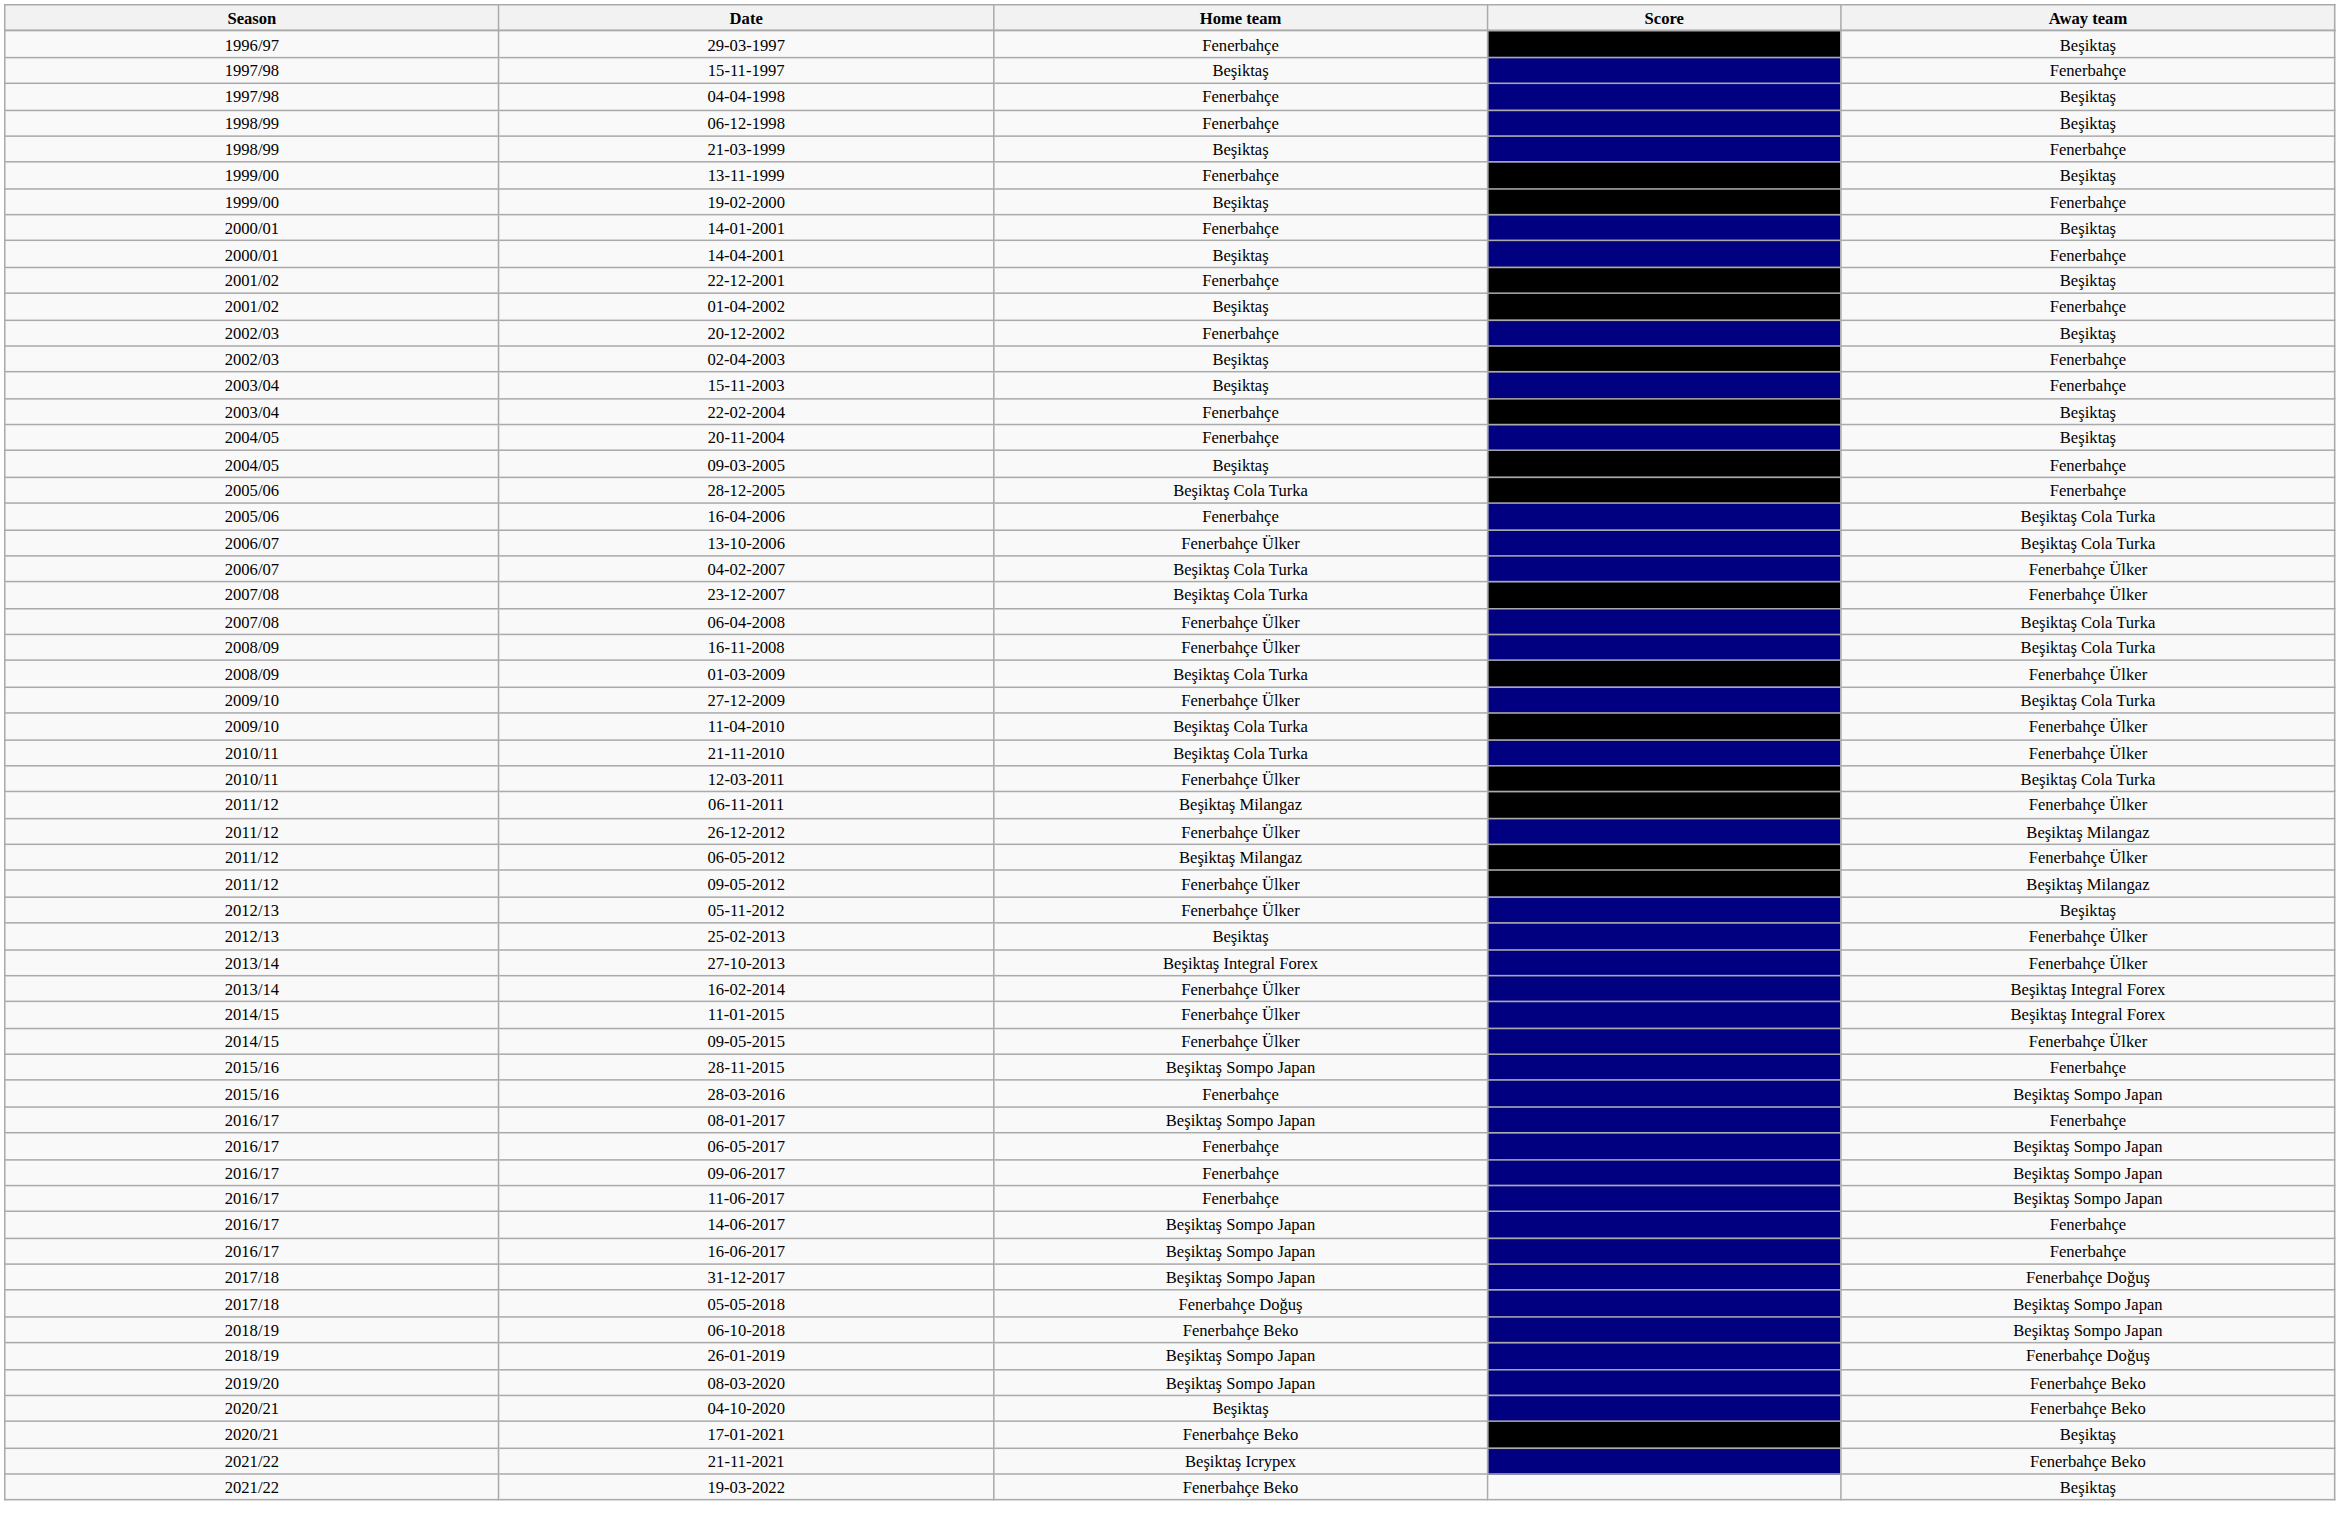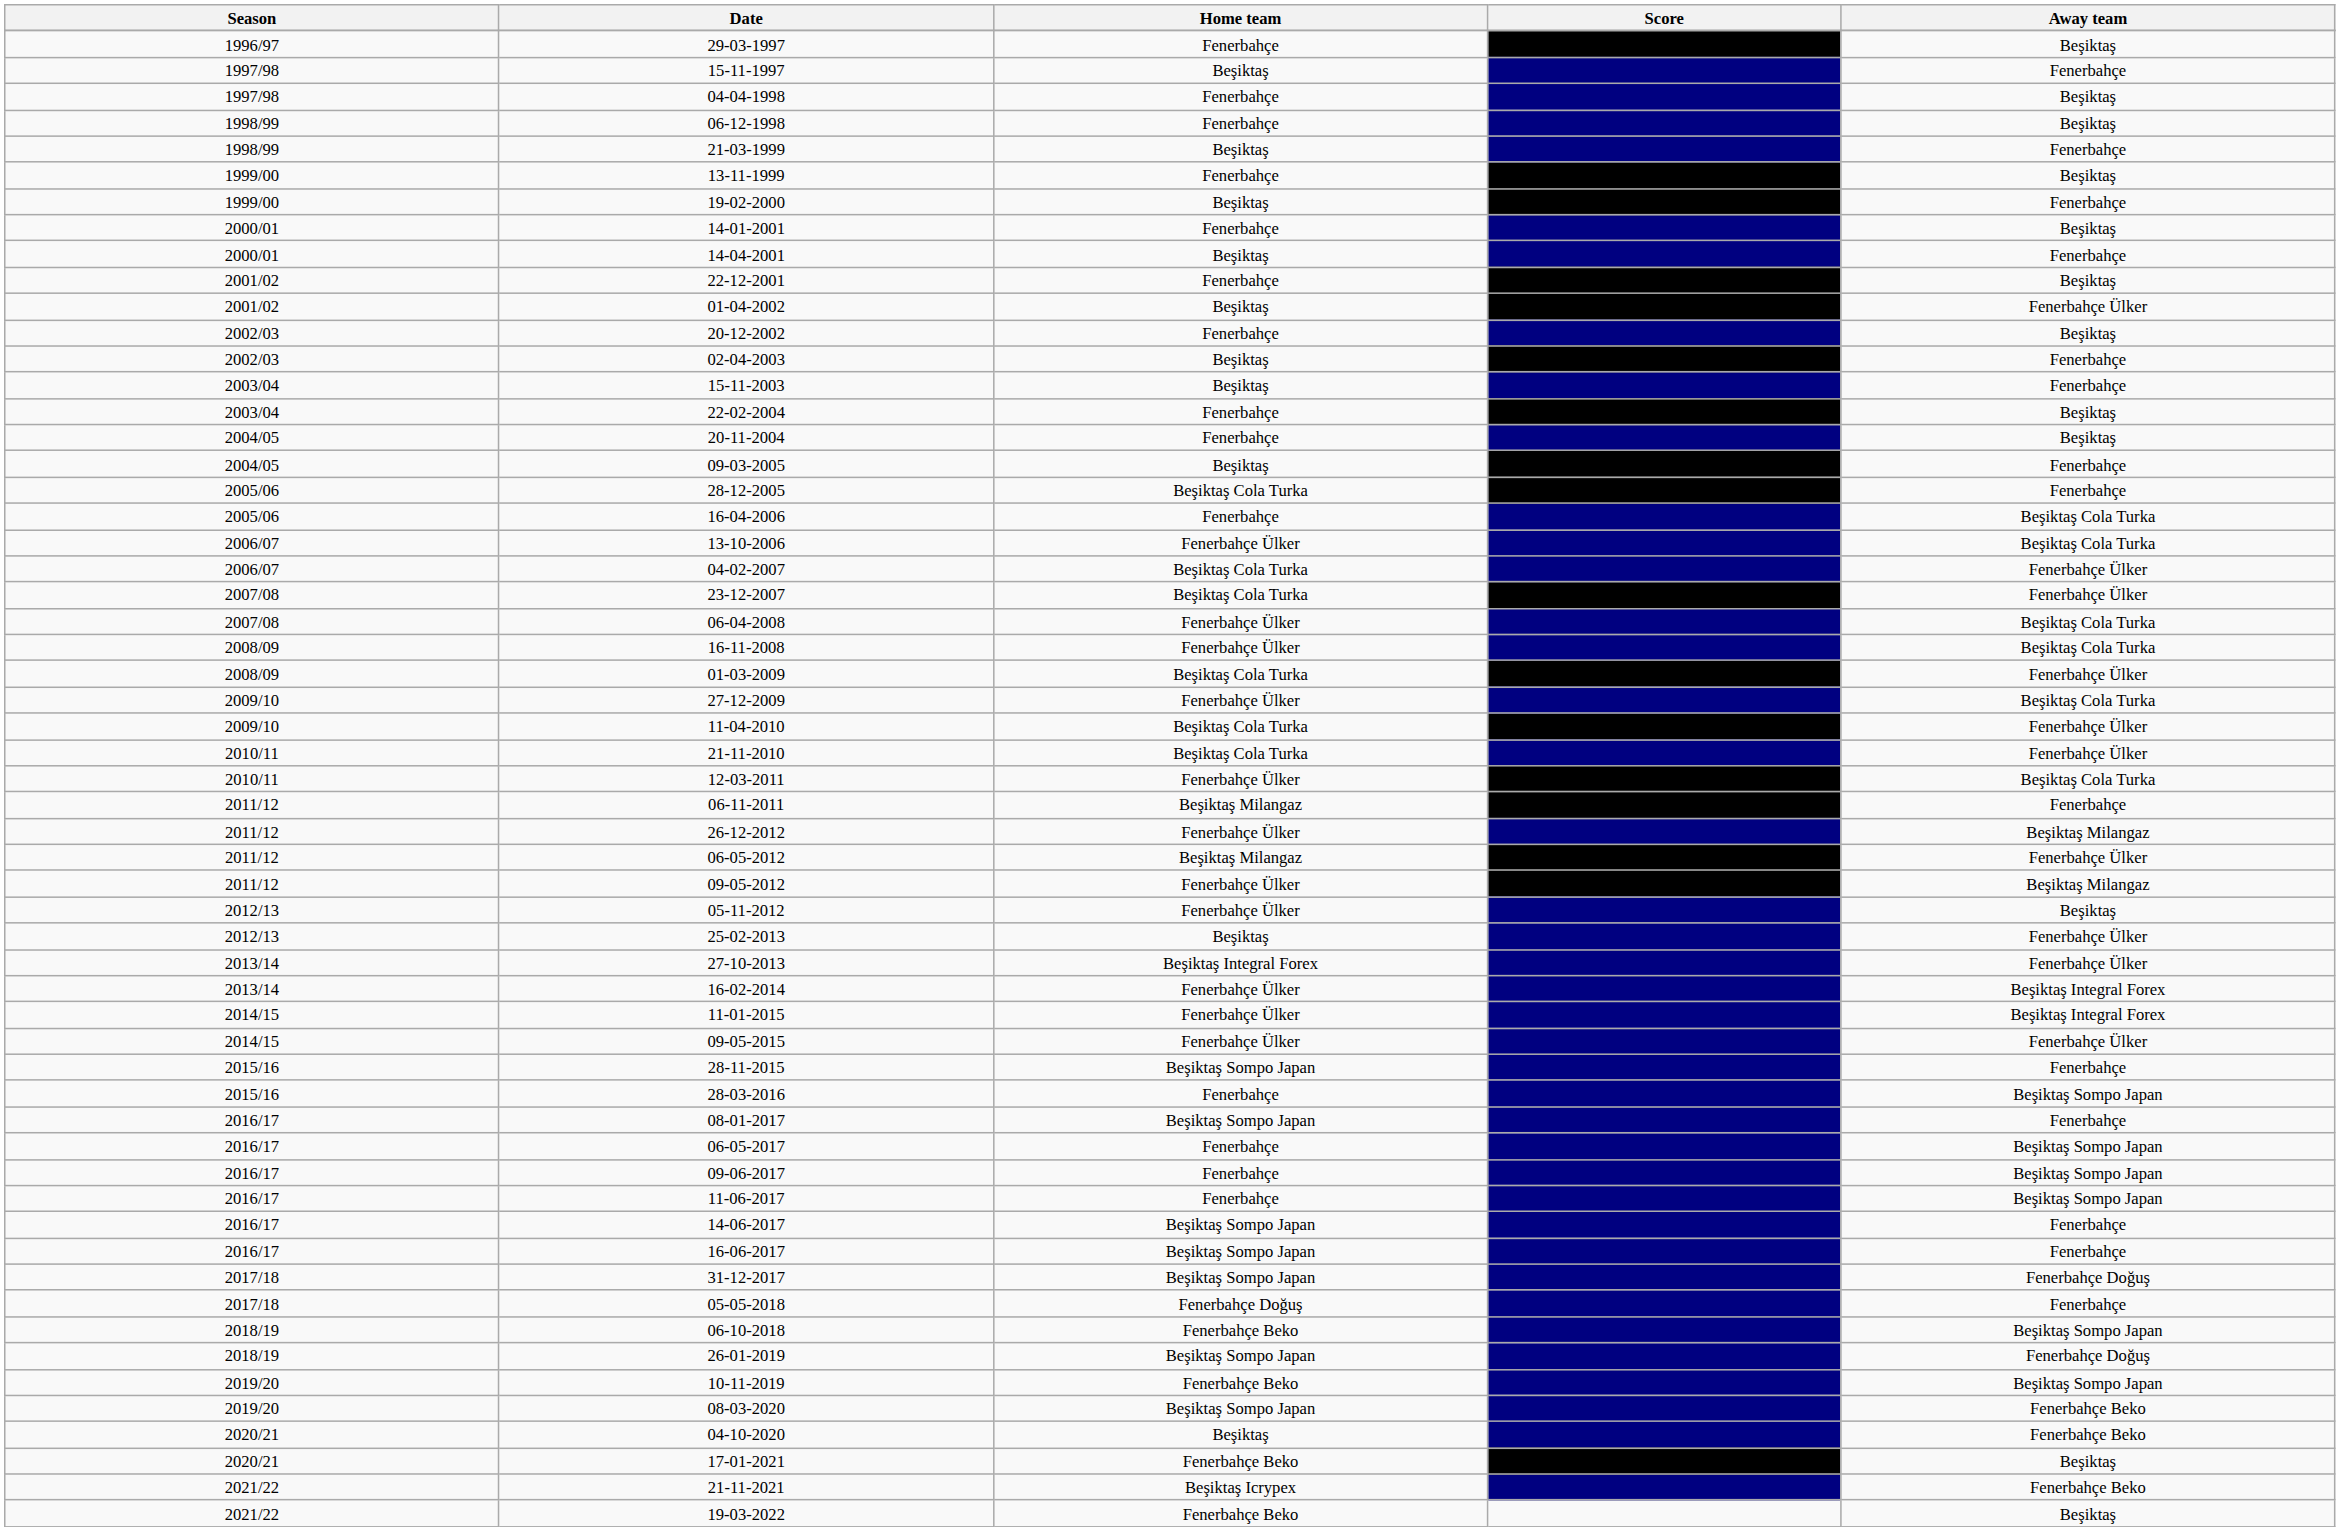 <table class="wikitable" style="text-align: center; width=20%; font-size: 11px">
 <tr>
 <th rowspan=1 width=7%>Season</th>
 <th rowspan=1 width=7%>Date</th>
 <th rowspan=1 width=7%>Home team</th>
 <th rowspan=1 width=5%>Score</th>
 <th rowspan=1 width=7%>Away team</th>
 </tr>
 <tr>
 </tr>
 <tr>
 <td>1996/97</td>
 <td>29-03-1997</td>
 <td>Fenerbahçe</td>
 <td bgcolor=black></td>
 <td>Beşiktaş</td>
 </tr>
 <tr>
 <td>1997/98</td>
 <td>15-11-1997</td>
 <td>Beşiktaş</td>
 <td bgcolor=navy></td>
 <td>Fenerbahçe</td>
 </tr>
 <tr>
 <td>1997/98</td>
 <td>04-04-1998</td>
 <td>Fenerbahçe</td>
 <td bgcolor=navy></td>
 <td>Beşiktaş</td>
 </tr>
 <tr>
 <td>1998/99</td>
 <td>06-12-1998</td>
 <td>Fenerbahçe</td>
 <td bgcolor=navy></td>
 <td>Beşiktaş</td>
 </tr>
 <tr>
 <td>1998/99</td>
 <td>21-03-1999</td>
 <td>Beşiktaş</td>
 <td bgcolor=navy></td>
 <td>Fenerbahçe</td>
 </tr>
 <tr>
 <td>1999/00</td>
 <td>13-11-1999</td>
 <td>Fenerbahçe</td>
 <td bgcolor=black></td>
 <td>Beşiktaş</td>
 </tr>
 <tr>
 <td>1999/00</td>
 <td>19-02-2000</td>
 <td>Beşiktaş</td>
 <td bgcolor=black></td>
 <td>Fenerbahçe</td>
 </tr>
 <tr>
 <td>2000/01</td>
 <td>14-01-2001</td>
 <td>Fenerbahçe</td>
 <td bgcolor=navy></td>
 <td>Beşiktaş</td>
 </tr>
 <tr>
 <td>2000/01</td>
 <td>14-04-2001</td>
 <td>Beşiktaş</td>
 <td bgcolor=navy></td>
 <td>Fenerbahçe</td>
 </tr>
 <tr>
 <td>2001/02</td>
 <td>22-12-2001</td>
 <td>Fenerbahçe</td>
 <td bgcolor=black></td>
 <td>Beşiktaş</td>
 </tr>
 <tr>
 <td>2001/02</td>
 <td>01-04-2002</td>
 <td>Beşiktaş</td>
 <td bgcolor=black></td>
-<td>Fenerbahçe</td>
+<td>Fenerbahçe Ülker</td>
 </tr>
 <tr>
 <td>2002/03</td>
 <td>20-12-2002</td>
 <td>Fenerbahçe</td>
 <td bgcolor=navy></td>
 <td>Beşiktaş</td>
 </tr>
 <tr>
 <td>2002/03</td>
 <td>02-04-2003</td>
 <td>Beşiktaş</td>
 <td bgcolor=black></td>
 <td>Fenerbahçe</td>
 </tr>
 <tr>
 <td>2003/04</td>
 <td>15-11-2003</td>
 <td>Beşiktaş</td>
 <td bgcolor=navy></td>
 <td>Fenerbahçe</td>
 </tr>
 <tr>
 <td>2003/04</td>
 <td>22-02-2004</td>
 <td>Fenerbahçe</td>
 <td bgcolor=black></td>
 <td>Beşiktaş</td>
 </tr>
 <tr>
 <td>2004/05</td>
 <td>20-11-2004</td>
 <td>Fenerbahçe</td>
 <td bgcolor=navy></td>
 <td>Beşiktaş</td>
 </tr>
 <tr>
 <td>2004/05</td>
 <td>09-03-2005</td>
 <td>Beşiktaş</td>
 <td bgcolor=black></td>
 <td>Fenerbahçe</td>
 </tr>
 <tr>
 <td>2005/06</td>
 <td>28-12-2005</td>
 <td>Beşiktaş Cola Turka</td>
 <td bgcolor=black></td>
 <td>Fenerbahçe</td>
 </tr>
 <tr>
 <td>2005/06</td>
 <td>16-04-2006</td>
 <td>Fenerbahçe</td>
 <td bgcolor=navy></td>
 <td>Beşiktaş Cola Turka</td>
 </tr>
 <tr>
 <td>2006/07</td>
 <td>13-10-2006</td>
 <td>Fenerbahçe Ülker</td>
 <td bgcolor=navy></td>
 <td>Beşiktaş Cola Turka</td>
 </tr>
 <tr>
 <td>2006/07</td>
 <td>04-02-2007</td>
 <td>Beşiktaş Cola Turka</td>
 <td bgcolor=navy></td>
 <td>Fenerbahçe Ülker</td>
 </tr>
 <tr>
 <td>2007/08</td>
 <td>23-12-2007</td>
 <td>Beşiktaş Cola Turka</td>
 <td bgcolor=black></td>
 <td>Fenerbahçe Ülker</td>
 </tr>
 <tr>
 <td>2007/08</td>
 <td>06-04-2008</td>
 <td>Fenerbahçe Ülker</td>
 <td bgcolor=navy></td>
 <td>Beşiktaş Cola Turka</td>
 </tr>
 <tr>
 <td>2008/09</td>
 <td>16-11-2008</td>
 <td>Fenerbahçe Ülker</td>
 <td bgcolor=navy></td>
 <td>Beşiktaş Cola Turka</td>
 </tr>
 <tr>
 <td>2008/09</td>
 <td>01-03-2009</td>
 <td>Beşiktaş Cola Turka</td>
 <td bgcolor=black></td>
 <td>Fenerbahçe Ülker</td>
 </tr>
 <tr>
 <td>2009/10</td>
 <td>27-12-2009</td>
 <td>Fenerbahçe Ülker</td>
 <td bgcolor=navy></td>
 <td>Beşiktaş Cola Turka</td>
 </tr>
 <tr>
 <td>2009/10</td>
 <td>11-04-2010</td>
 <td>Beşiktaş Cola Turka</td>
 <td bgcolor=black></td>
 <td>Fenerbahçe Ülker</td>
 </tr>
 <tr>
 <td>2010/11</td>
 <td>21-11-2010</td>
 <td>Beşiktaş Cola Turka</td>
 <td bgcolor=navy></td>
 <td>Fenerbahçe Ülker</td>
 </tr>
 <tr>
 <td>2010/11</td>
 <td>12-03-2011</td>
 <td>Fenerbahçe Ülker</td>
 <td bgcolor=black></td>
 <td>Beşiktaş Cola Turka</td>
 </tr>
 <tr>
 <td>2011/12</td>
 <td>06-11-2011</td>
 <td>Beşiktaş Milangaz</td>
 <td bgcolor=black></td>
-<td>Fenerbahçe Ülker</td>
+<td>Fenerbahçe</td>
 </tr>
 <tr>
 <td>2011/12</td>
 <td>26-12-2012</td>
 <td>Fenerbahçe Ülker</td>
 <td bgcolor=navy></td>
 <td>Beşiktaş Milangaz</td>
 </tr>
 <tr>
 <td>2011/12</td>
 <td>06-05-2012</td>
 <td>Beşiktaş Milangaz</td>
 <td bgcolor=black></td>
 <td>Fenerbahçe Ülker</td>
 </tr>
 <tr>
 <td>2011/12</td>
 <td>09-05-2012</td>
 <td>Fenerbahçe Ülker</td>
 <td bgcolor=black></td>
 <td>Beşiktaş Milangaz</td>
 </tr>
 <tr>
 <td>2012/13</td>
 <td>05-11-2012</td>
 <td>Fenerbahçe Ülker</td>
 <td bgcolor=navy></td>
 <td>Beşiktaş</td>
 </tr>
 <tr>
 <td>2012/13</td>
 <td>25-02-2013</td>
 <td>Beşiktaş</td>
 <td bgcolor=navy></td>
 <td>Fenerbahçe Ülker</td>
 </tr>
 <tr>
 <td>2013/14</td>
 <td>27-10-2013</td>
 <td>Beşiktaş Integral Forex</td>
 <td bgcolor=navy></td>
 <td>Fenerbahçe Ülker</td>
 </tr>
 <tr>
 <td>2013/14</td>
 <td>16-02-2014</td>
 <td>Fenerbahçe Ülker</td>
 <td bgcolor=navy></td>
 <td>Beşiktaş Integral Forex</td>
 </tr>
 <tr>
 <td>2014/15</td>
 <td>11-01-2015</td>
 <td>Fenerbahçe Ülker</td>
 <td bgcolor=navy></td>
 <td>Beşiktaş Integral Forex</td>
 </tr>
 <tr>
 <td>2014/15</td>
 <td>09-05-2015</td>
 <td>Fenerbahçe Ülker</td>
 <td bgcolor=navy></td>
 <td>Fenerbahçe Ülker</td>
 </tr>
 <tr>
 <td>2015/16</td>
 <td>28-11-2015</td>
 <td>Beşiktaş Sompo Japan</td>
 <td bgcolor=navy></td>
 <td>Fenerbahçe</td>
 </tr>
 <tr>
 <td>2015/16</td>
 <td>28-03-2016</td>
 <td>Fenerbahçe</td>
 <td bgcolor=navy></td>
 <td>Beşiktaş Sompo Japan</td>
 </tr>
 <tr>
 <td>2016/17</td>
 <td>08-01-2017</td>
 <td>Beşiktaş Sompo Japan</td>
 <td bgcolor=navy></td>
 <td>Fenerbahçe</td>
 </tr>
 <tr>
 <td>2016/17</td>
 <td>06-05-2017</td>
 <td>Fenerbahçe</td>
 <td bgcolor=navy></td>
 <td>Beşiktaş Sompo Japan</td>
 </tr>
 <tr>
 <td>2016/17</td>
 <td>09-06-2017</td>
 <td>Fenerbahçe</td>
 <td bgcolor=navy></td>
 <td>Beşiktaş Sompo Japan</td>
 </tr>
 <tr>
 <td>2016/17</td>
 <td>11-06-2017</td>
 <td>Fenerbahçe</td>
 <td bgcolor=navy></td>
 <td>Beşiktaş Sompo Japan</td>
 </tr>
 <tr>
 <td>2016/17</td>
 <td>14-06-2017</td>
 <td>Beşiktaş Sompo Japan</td>
 <td bgcolor=navy></td>
 <td>Fenerbahçe</td>
 </tr>
 <tr>
 <td>2016/17</td>
 <td>16-06-2017</td>
 <td>Beşiktaş Sompo Japan</td>
 <td bgcolor=navy></td>
 <td>Fenerbahçe</td>
 </tr>
 <tr>
 <td>2017/18</td>
 <td>31-12-2017</td>
 <td>Beşiktaş Sompo Japan</td>
 <td bgcolor=navy></td>
 <td>Fenerbahçe Doğuş</td>
 </tr>
 <tr>
 <td>2017/18</td>
 <td>05-05-2018</td>
 <td>Fenerbahçe Doğuş</td>
 <td bgcolor=navy></td>
-<td>Beşiktaş Sompo Japan</td>
+<td>Fenerbahçe</td>
 </tr>
 <tr>
 <td>2018/19</td>
 <td>06-10-2018</td>
 <td>Fenerbahçe Beko</td>
 <td bgcolor=navy></td>
 <td>Beşiktaş Sompo Japan</td>
 </tr>
 <tr>
 <td>2018/19</td>
 <td>26-01-2019</td>
 <td>Beşiktaş Sompo Japan</td>
 <td bgcolor=navy></td>
 <td>Fenerbahçe Doğuş</td>
+</tr>
+<tr>
+<td>2019/20</td>
+<td>10-11-2019</td>
+<td>Fenerbahçe Beko</td>
+<td bgcolor=navy></td>
+<td>Beşiktaş Sompo Japan</td>
 </tr>
 <tr>
 <td>2019/20</td>
 <td>08-03-2020</td>
 <td>Beşiktaş Sompo Japan</td>
 <td bgcolor=navy></td>
 <td>Fenerbahçe Beko</td>
 </tr>
 <tr>
 <td>2020/21</td>
 <td>04-10-2020</td>
 <td>Beşiktaş</td>
 <td bgcolor=navy></td>
 <td>Fenerbahçe Beko</td>
 </tr>
 <tr>
 <td>2020/21</td>
 <td>17-01-2021</td>
 <td>Fenerbahçe Beko</td>
 <td bgcolor=black></td>
 <td>Beşiktaş</td>
 </tr>
 <tr>
 <td>2021/22</td>
 <td>21-11-2021</td>
 <td>Beşiktaş Icrypex</td>
 <td bgcolor=navy></td>
 <td>Fenerbahçe Beko</td>
 </tr>
 <tr>
 <td>2021/22</td>
 <td>19-03-2022</td>
 <td>Fenerbahçe Beko</td>
 <td></td>
 <td>Beşiktaş</td>
 </tr>
 </table>
